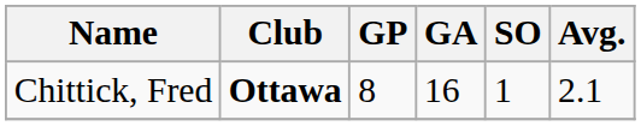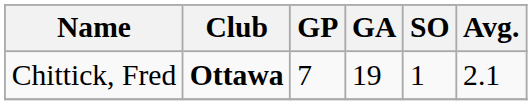 <table class="wikitable">
 <tr>
 <th>Name</th>
 <th>Club</th>
 <th>GP</th>
 <th>GA</th>
 <th>SO</th>
 <th>Avg.</th>
 </tr>
 <tr>
 <td>Chittick, Fred</td>
 <td><strong>Ottawa</strong></td>
-<td>8</td>
-<td>16</td>
+<td>7</td>
+<td>19</td>
 <td>1</td>
 <td>2.1</td>
 </tr>
 <tr>
 </tr>
 </table>
